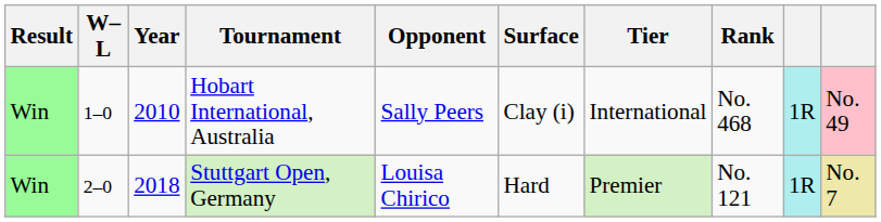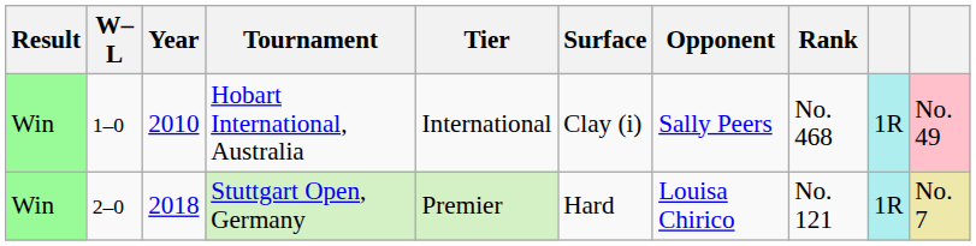 <table class="wikitable sortable">
 <tr>
 <th>Result</th>
 <th>W–L</th>
 <th>Year</th>
 <th>Tournament</th>
+<th>Tier</th>
+<th>Surface</th>
 <th>Opponent</th>
-<th>Surface</th>
-<th>Tier</th>
 <th>Rank</th>
 <th></th>
 <th></th>
 </tr>
 <tr>
 <td bgcolor=98FB98>Win</td>
 <td><small>1–0</small></td>
 <td><a href='#'>2010</a></td>
 <td><a href='#'>Hobart International</a>, Australia</td>
+<td>International</td>
+<td>Clay (i)</td>
 <td> <a href='#'>Sally Peers</a></td>
-<td>Clay (i)</td>
-<td>International</td>
 <td>No. 468</td>
 <td bgcolor=afeeee>1R</td>
 <td style="background: pink;">No. 49</td>
 </tr>
 <tr>
 <td bgcolor=98FB98>Win</td>
 <td><small>2–0</small></td>
 <td><a href='#'>2018</a></td>
 <td bgcolor=d4f1c5><a href='#'>Stuttgart Open</a>, Germany</td>
+<td bgcolor=d4f1c5>Premier</td>
+<td>Hard</td>
 <td> <a href='#'>Louisa Chirico</a></td>
-<td>Hard</td>
-<td bgcolor=d4f1c5>Premier</td>
 <td>No. 121</td>
 <td bgcolor=afeeee>1R</td>
 <td bgcolor=eee8aa>No. 7</td>
 </tr>
 </table>
